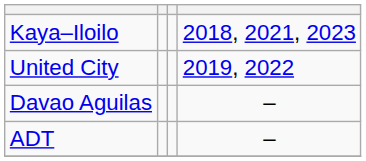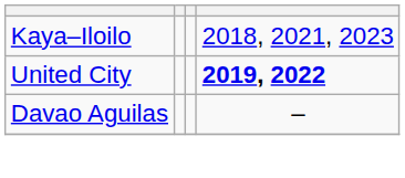 <table class="wikitable sortable">
 <tr>
 <th style="text-align:left"></th>
 <th style="text-align:left"></th>
 <th style="text-align:left"></th>
 <th style="text-align:left"></th>
 </tr>
 <tr>
 <td><a href='#'>Kaya–Iloilo</a></td>
 <td></td>
 <td></td>
 <td><a href='#'>2018</a>, <a href='#'>2021</a>, <a href='#'>2023</a></td>
 </tr>
 <tr>
 <td><a href='#'>United City</a></td>
 <td></td>
 <td></td>
-<td><a href='#'>2019</a>, <a href='#'>2022</a></td>
+<td><strong><a href='#'>2019</a>, <a href='#'>2022</a></strong></td>
 </tr>
 <tr>
 <td><a href='#'>Davao Aguilas</a></td>
 <td></td>
 <td></td>
 <td align=center>–</td>
 </tr>
 <tr>
-<td><a href='#'>ADT</a></td>
-<td></td>
-<td></td>
-<td align=center>–</td>
-</tr>
-<tr>
 </tr>
 </table>
